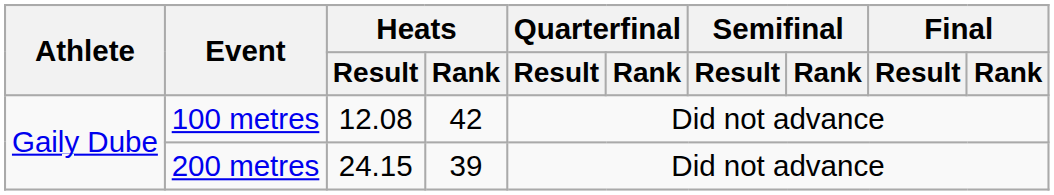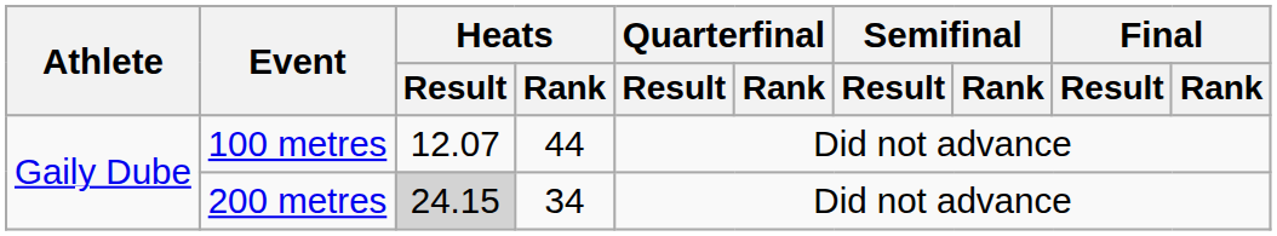 <table class="wikitable" style="font-size:90%">
 <tr>
 <th rowspan="2">Athlete</th>
 <th rowspan="2">Event</th>
 <th colspan="2">Heats</th>
 <th colspan="2">Quarterfinal</th>
 <th colspan="2">Semifinal</th>
 <th colspan="2">Final</th>
 </tr>
 <tr style="font-size:95%">
 <th>Result</th>
 <th>Rank</th>
 <th>Result</th>
 <th>Rank</th>
 <th>Result</th>
 <th>Rank</th>
 <th>Result</th>
 <th>Rank</th>
 </tr>
 <tr align=center>
 <td align=left rowspan=2><a href='#'>Gaily Dube</a></td>
 <td align=left><a href='#'>100 metres</a></td>
-<td>12.08</td>
-<td>42</td>
+<td>12.07</td>
+<td>44</td>
 <td colspan=6>Did not advance</td>
 </tr>
 <tr align=center>
 <td align=left><a href='#'>200 metres</a></td>
-<td>24.15</td>
-<td>39</td>
+<td style="background: lightgrey;">24.15</td>
+<td>34</td>
 <td colspan=6>Did not advance</td>
 </tr>
 </table>
